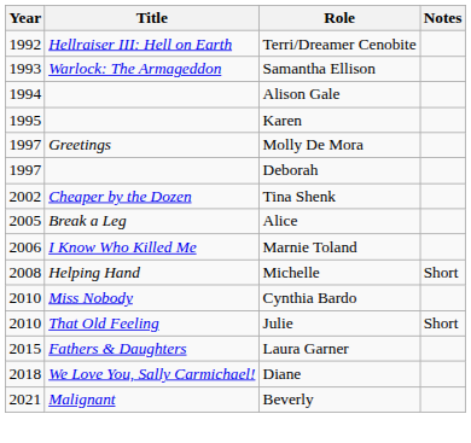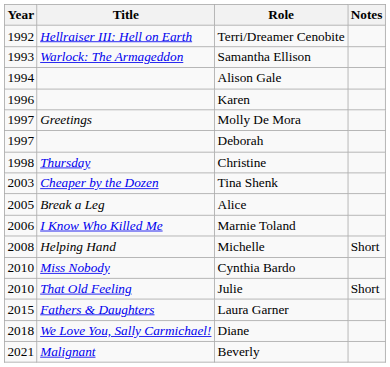 <table class="wikitable sortable">
 <tr>
 <th>Year</th>
 <th>Title</th>
 <th>Role</th>
 <th class="unsortable">Notes</th>
 </tr>
 <tr>
 <td>1992</td>
 <td><em><a href='#'>Hellraiser III: Hell on Earth</a></em></td>
 <td>Terri/Dreamer Cenobite</td>
 <td></td>
 </tr>
 <tr>
 <td>1993</td>
 <td><em><a href='#'>Warlock: The Armageddon</a></em></td>
 <td>Samantha Ellison</td>
 <td></td>
 </tr>
 <tr>
 <td>1994</td>
 <td><em></em></td>
 <td>Alison Gale</td>
 <td></td>
 </tr>
 <tr>
-<td>1995</td>
+<td>1996</td>
 <td><em></em></td>
 <td>Karen</td>
 <td></td>
 </tr>
 <tr>
 <td>1997</td>
 <td><em>Greetings</em></td>
 <td>Molly De Mora</td>
 <td></td>
 </tr>
 <tr>
 <td>1997</td>
 <td><em></em></td>
 <td>Deborah</td>
 <td></td>
 </tr>
 <tr>
-<td>2002</td>
+<td>1998</td>
+<td><em><a href='#'>Thursday</a></em></td>
+<td>Christine</td>
+<td></td>
+</tr>
+<tr>
+<td>2003</td>
 <td><em><a href='#'>Cheaper by the Dozen</a></em></td>
 <td>Tina Shenk</td>
 <td></td>
 </tr>
 <tr>
 <td>2005</td>
 <td><em>Break a Leg</em></td>
 <td>Alice</td>
 <td></td>
 </tr>
 <tr>
 <td>2006</td>
 <td><em><a href='#'>I Know Who Killed Me</a></em></td>
 <td>Marnie Toland</td>
 <td></td>
 </tr>
 <tr>
 <td>2008</td>
 <td><em>Helping Hand</em></td>
 <td>Michelle</td>
 <td>Short</td>
 </tr>
 <tr>
 <td>2010</td>
 <td><em><a href='#'>Miss Nobody</a></em></td>
 <td>Cynthia Bardo</td>
 <td></td>
 </tr>
 <tr>
 <td>2010</td>
 <td><em><a href='#'>That Old Feeling</a></em></td>
 <td>Julie</td>
 <td>Short</td>
 </tr>
 <tr>
 <td>2015</td>
 <td><em><a href='#'>Fathers & Daughters</a></em></td>
 <td>Laura Garner</td>
 <td></td>
 </tr>
 <tr>
 <td>2018</td>
 <td><em><a href='#'>We Love You, Sally Carmichael!</a></em></td>
 <td>Diane</td>
 <td></td>
 </tr>
 <tr>
 <td>2021</td>
 <td><em><a href='#'>Malignant</a></em></td>
 <td>Beverly</td>
 <td></td>
 </tr>
 </table>
